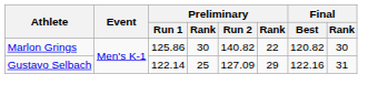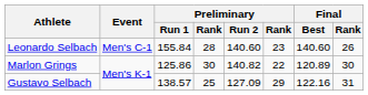 <table class=wikitable style="font-size:90%">
 <tr>
 <th rowspan="2">Athlete</th>
 <th rowspan="2">Event</th>
 <th colspan="4">Preliminary</th>
 <th colspan="2">Final</th>
 </tr>
 <tr style="font-size:95%">
 <th>Run 1</th>
 <th>Rank</th>
 <th>Run 2</th>
 <th>Rank</th>
 <th>Best</th>
 <th>Rank</th>
 </tr>
 <tr align=center>
+<td align=left><a href='#'>Leonardo Selbach</a></td>
+<td align=left rowspan=1><a href='#'>Men's C-1</a></td>
+<td>155.84</td>
+<td>28</td>
+<td>140.60</td>
+<td>23</td>
+<td>140.60</td>
+<td>26</td>
+</tr>
+<tr align=center>
 <td align=left><a href='#'>Marlon Grings</a></td>
 <td align=left rowspan=2><a href='#'>Men's K-1</a></td>
 <td>125.86</td>
 <td>30</td>
 <td>140.82</td>
 <td>22</td>
-<td>120.82</td>
+<td>120.89</td>
 <td>30</td>
 </tr>
 <tr align=center>
 <td align=left><a href='#'>Gustavo Selbach</a></td>
-<td>122.14</td>
+<td>138.57</td>
 <td>25</td>
 <td>127.09</td>
 <td>29</td>
 <td>122.16</td>
 <td>31</td>
 </tr>
 </table>
